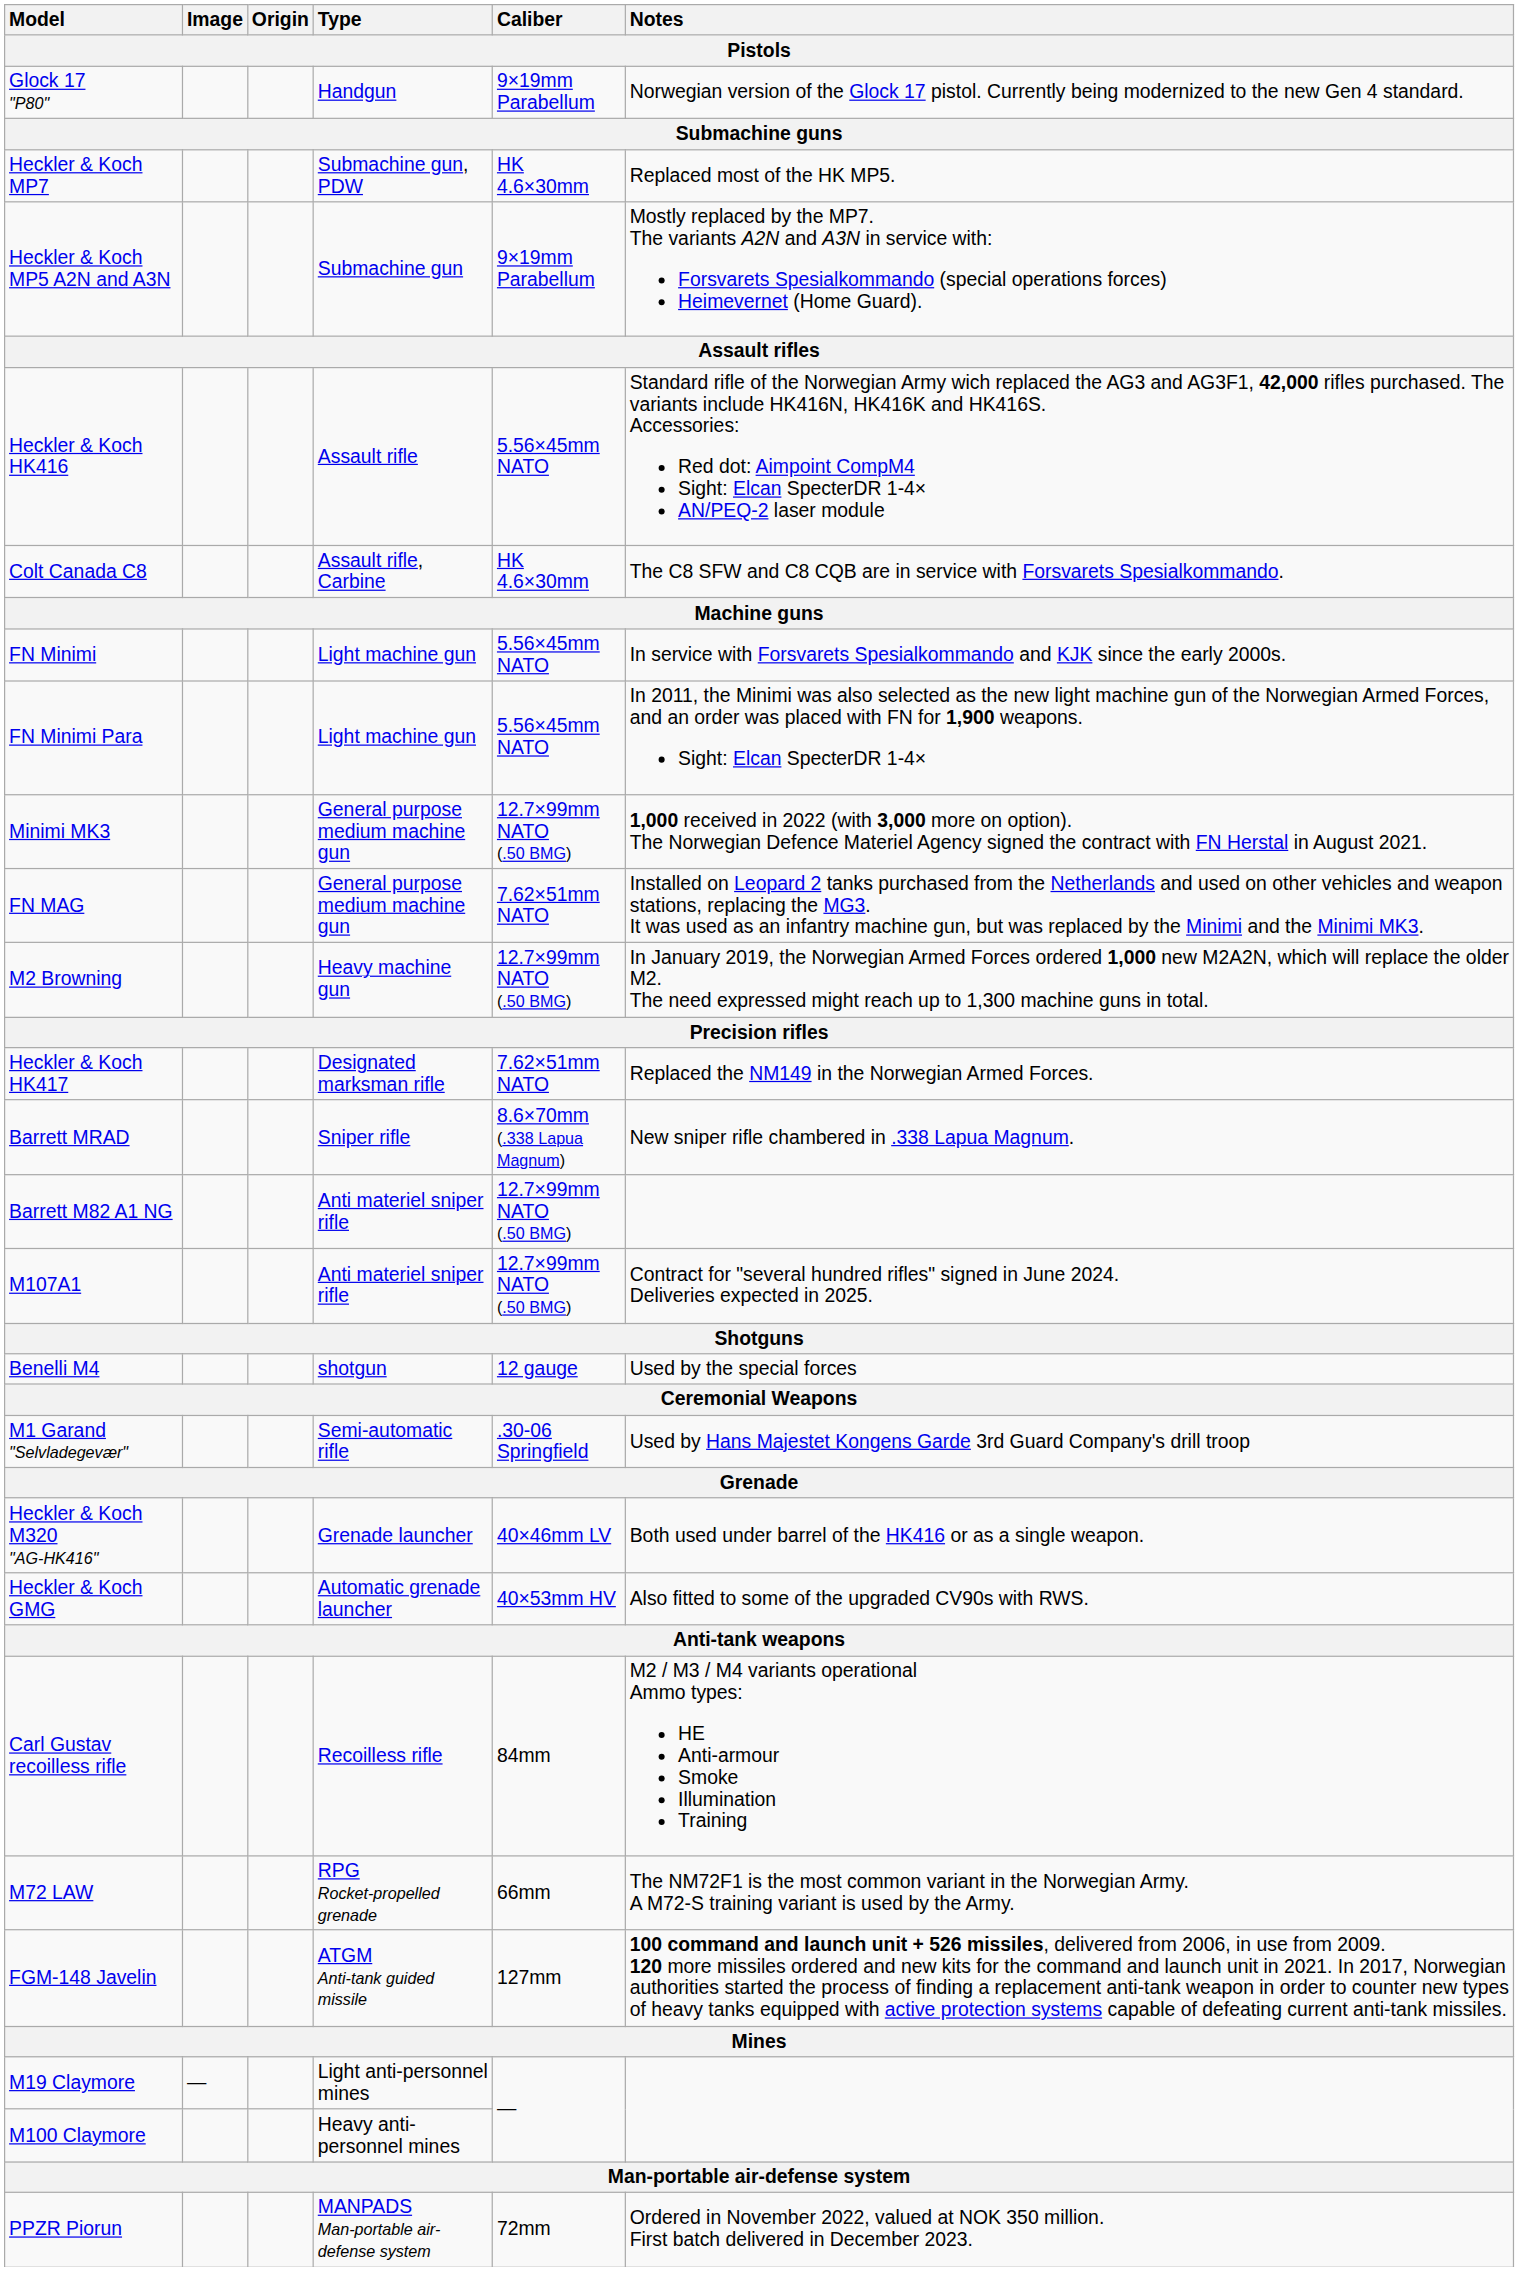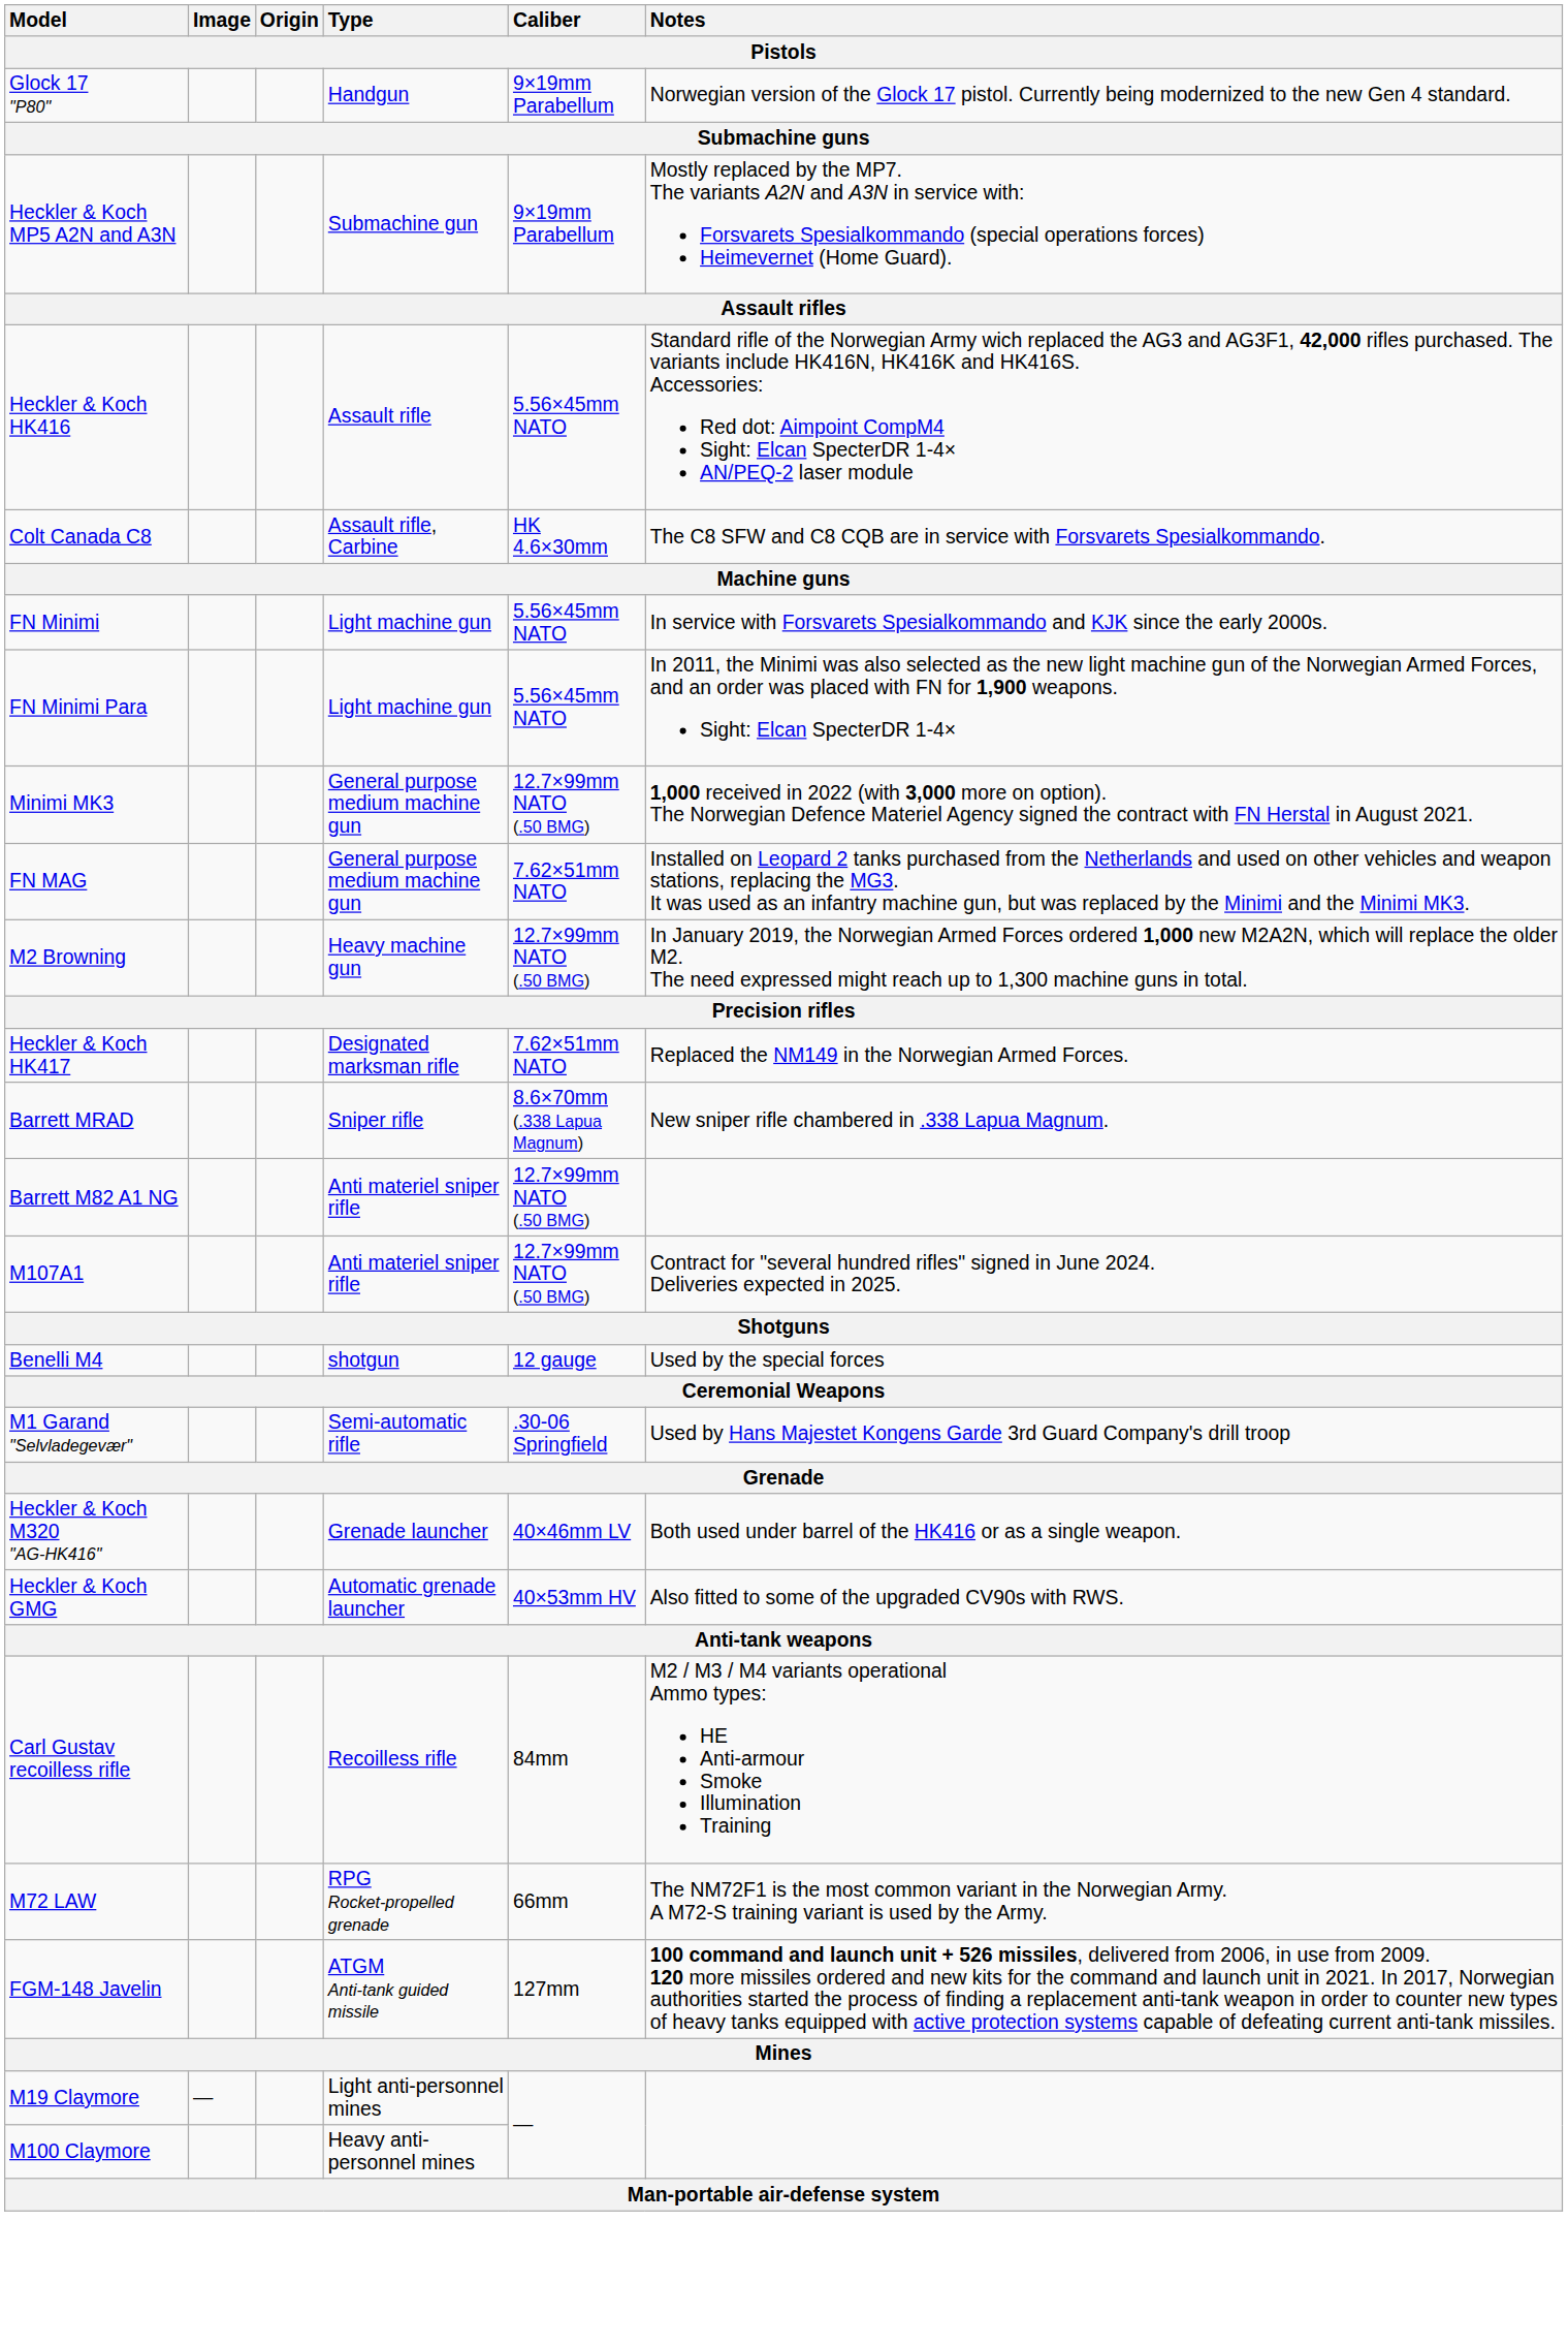 <table class="wikitable">
 <tr>
 <th style="text-align:left;">Model</th>
 <th style="text-align:left;">Image</th>
 <th style="text-align:left;">Origin</th>
 <th style="text-align:left;">Type</th>
 <th style="text-align:left;">Caliber</th>
 <th style="text-align:left;">Notes</th>
 </tr>
 <tr>
 <th colspan="6">Pistols</th>
 </tr>
 <tr>
 <td><a href='#'>Glock 17</a><br><em><small>"P80"</small></em></td>
 <td></td>
 <td></td>
 <td><a href='#'>Handgun</a></td>
 <td><a href='#'>9×19mm Parabellum</a></td>
 <td>Norwegian version of the <a href='#'>Glock 17</a> pistol. Currently being modernized to the new Gen 4 standard.</td>
 </tr>
 <tr>
 <th colspan="6">Submachine guns</th>
-</tr>
-<tr>
-<td><a href='#'>Heckler & Koch MP7</a></td>
-<td></td>
-<td></td>
-<td><a href='#'>Submachine gun</a>, <a href='#'>PDW</a></td>
-<td><a href='#'>HK 4.6×30mm</a></td>
-<td>Replaced most of the HK MP5.</td>
 </tr>
 <tr>
 <td><a href='#'>Heckler & Koch MP5 A2N and A3N</a></td>
 <td></td>
 <td></td>
 <td><a href='#'>Submachine gun</a></td>
 <td><a href='#'>9×19mm Parabellum</a></td>
 <td>Mostly replaced by the MP7.<br>The variants <em>A2N</em> and <em>A3N</em> in service with:<ul><li><a href='#'>Forsvarets Spesialkommando</a> (special operations forces)</li><li><a href='#'>Heimevernet</a> (Home Guard).</li></ul></td>
 </tr>
 <tr>
 <th colspan="6">Assault rifles</th>
 </tr>
 <tr>
 <td><a href='#'>Heckler & Koch HK416</a></td>
 <td></td>
 <td></td>
 <td><a href='#'>Assault rifle</a></td>
 <td><a href='#'>5.56×45mm NATO</a></td>
 <td>Standard rifle of the Norwegian Army wich replaced the AG3 and AG3F1, <strong>42,000</strong> rifles purchased. The variants include HK416N, HK416K and HK416S.<br>Accessories:<ul><li>Red dot: <a href='#'>Aimpoint CompM4</a></li><li>Sight: <a href='#'>Elcan</a> SpecterDR 1-4×</li><li><a href='#'>AN/PEQ-2</a> laser module</li></ul></td>
 </tr>
 <tr>
 <td><a href='#'>Colt Canada C8</a></td>
 <td></td>
 <td></td>
 <td><a href='#'>Assault rifle</a>, <a href='#'>Carbine</a></td>
 <td><a href='#'>HK 4.6×30mm</a></td>
 <td>The C8 SFW and C8 CQB are in service with <a href='#'>Forsvarets Spesialkommando</a>.</td>
 </tr>
 <tr>
 <th colspan="6">Machine guns</th>
 </tr>
 <tr>
 <td><a href='#'>FN Minimi</a></td>
 <td></td>
 <td></td>
 <td><a href='#'>Light machine gun</a></td>
 <td><a href='#'>5.56×45mm NATO</a></td>
 <td>In service with <a href='#'>Forsvarets Spesialkommando</a> and <a href='#'>KJK</a> since the early 2000s.</td>
 </tr>
 <tr>
 <td><a href='#'>FN Minimi Para</a></td>
 <td></td>
 <td></td>
 <td><a href='#'>Light machine gun</a></td>
 <td><a href='#'>5.56×45mm NATO</a></td>
 <td>In 2011, the Minimi was also selected as the new light machine gun of the Norwegian Armed Forces, and an order was placed with FN for <strong>1,900</strong> weapons.<br><ul><li>Sight: <a href='#'>Elcan</a> SpecterDR 1-4×</li></ul></td>
 </tr>
 <tr>
 <td><a href='#'>Minimi MK3</a></td>
 <td></td>
 <td></td>
 <td><a href='#'>General purpose</a> <a href='#'>medium machine gun</a></td>
 <td><a href='#'>12.7×99mm NATO</a><br><small>(<a href='#'>.50 BMG</a>)</small></td>
 <td><strong>1,000</strong> received in 2022 (with <strong>3,000</strong> more on option).<br>The Norwegian Defence Materiel Agency signed the contract with <a href='#'>FN Herstal</a> in August 2021.</td>
 </tr>
 <tr>
 <td><a href='#'>FN MAG</a></td>
 <td></td>
 <td></td>
 <td><a href='#'>General purpose</a> <a href='#'>medium machine gun</a></td>
 <td><a href='#'>7.62×51mm NATO</a></td>
 <td>Installed on <a href='#'>Leopard 2</a> tanks purchased from the <a href='#'>Netherlands</a> and used on other vehicles and weapon stations, replacing the <a href='#'>MG3</a>.<br>It was used as an infantry machine gun, but was replaced by the <a href='#'>Minimi</a> and the <a href='#'>Minimi MK3</a>.</td>
 </tr>
 <tr>
 <td><a href='#'>M2 Browning</a></td>
 <td></td>
 <td></td>
 <td><a href='#'>Heavy machine gun</a></td>
 <td><a href='#'>12.7×99mm NATO</a><br><small>(<a href='#'>.50 BMG</a>)</small></td>
 <td>In January 2019, the Norwegian Armed Forces ordered <strong>1,000</strong> new M2A2N, which will replace the older M2.<br>The need expressed might reach up to 1,300 machine guns in total.</td>
 </tr>
 <tr>
 <th colspan="6">Precision rifles</th>
 </tr>
 <tr>
 <td><a href='#'>Heckler & Koch HK417</a></td>
 <td></td>
 <td></td>
 <td><a href='#'>Designated marksman rifle</a></td>
 <td><a href='#'>7.62×51mm NATO</a></td>
 <td>Replaced the <a href='#'>NM149</a> in the Norwegian Armed Forces.</td>
 </tr>
 <tr>
 <td><a href='#'>Barrett MRAD</a></td>
 <td></td>
 <td></td>
 <td><a href='#'>Sniper rifle</a></td>
 <td><a href='#'>8.6×70mm</a><br><small>(<a href='#'>.338 Lapua Magnum</a>)</small></td>
 <td>New sniper rifle chambered in <a href='#'>.338 Lapua Magnum</a>.</td>
 </tr>
 <tr>
 <td><a href='#'>Barrett M82 A1 NG</a></td>
 <td></td>
 <td></td>
 <td><a href='#'>Anti materiel sniper rifle</a></td>
 <td><a href='#'>12.7×99mm NATO</a><br><small>(<a href='#'>.50 BMG</a>)</small></td>
 <td></td>
 </tr>
 <tr>
 <td><a href='#'>M107A1</a></td>
 <td></td>
 <td></td>
 <td><a href='#'>Anti materiel sniper rifle</a></td>
 <td><a href='#'>12.7×99mm NATO</a><br><small>(<a href='#'>.50 BMG</a>)</small></td>
 <td>Contract for "several hundred rifles" signed in June 2024.<br>Deliveries expected in 2025.</td>
 </tr>
 <tr>
 <th colspan="6">Shotguns</th>
 </tr>
 <tr>
 <td><a href='#'>Benelli M4</a></td>
 <td></td>
 <td><small></small></td>
 <td><a href='#'>shotgun</a></td>
 <td><a href='#'>12 gauge</a></td>
 <td>Used by the special forces</td>
 </tr>
 <tr>
 <th colspan="6">Ceremonial Weapons</th>
 </tr>
 <tr>
 <td><a href='#'>M1 Garand</a> <em><small>"Selvladegevær"</small></em></td>
 <td></td>
 <td></td>
 <td><a href='#'>Semi-automatic rifle</a></td>
 <td><a href='#'>.30-06 Springfield</a></td>
 <td>Used by <a href='#'>Hans Majestet Kongens Garde</a> 3rd Guard Company's drill troop </td>
 </tr>
 <tr>
 <th colspan="6">Grenade</th>
 </tr>
 <tr>
 <td><a href='#'>Heckler & Koch M320</a><br><em><small>"AG-HK416"</small></em></td>
 <td><br></td>
 <td></td>
 <td><a href='#'>Grenade launcher</a></td>
 <td><a href='#'>40×46mm LV</a></td>
 <td>Both used under barrel of the <a href='#'>HK416</a> or as a single weapon.</td>
 </tr>
 <tr>
 <td><a href='#'>Heckler & Koch GMG</a></td>
 <td></td>
 <td></td>
 <td><a href='#'>Automatic grenade launcher</a></td>
 <td><a href='#'>40×53mm HV</a></td>
 <td>Also fitted to some of the upgraded CV90s with RWS.</td>
 </tr>
 <tr>
 <th colspan="6">Anti-tank weapons</th>
 </tr>
 <tr>
 <td><a href='#'>Carl Gustav recoilless rifle</a></td>
 <td></td>
 <td></td>
 <td><a href='#'>Recoilless rifle</a></td>
 <td>84mm</td>
 <td>M2 / M3 / M4 variants operational <br>Ammo types:<ul><li>HE</li><li>Anti-armour</li><li>Smoke</li><li>Illumination</li><li>Training</li></ul></td>
 </tr>
 <tr>
 <td><a href='#'>M72 LAW</a></td>
 <td></td>
 <td><br></td>
 <td><a href='#'>RPG</a><br><em><small>Rocket-propelled grenade</small></em></td>
 <td>66mm</td>
 <td>The NM72F1 is the most common variant in the Norwegian Army.<br>A M72-S training variant is used by the Army.</td>
 </tr>
 <tr>
 <td><a href='#'>FGM-148 Javelin</a></td>
 <td></td>
 <td></td>
 <td><a href='#'>ATGM</a><br><em><small>Anti-tank guided missile</small></em></td>
 <td>127mm</td>
 <td><strong>100 command and launch unit + 526 missiles</strong>, delivered from 2006, in use from 2009.<br><strong>120</strong> more missiles ordered and new kits for the command and launch unit in 2021. In 2017, Norwegian authorities started the process of finding a replacement anti-tank weapon in order to counter new types of heavy tanks equipped with <a href='#'>active protection systems</a> capable of defeating current anti-tank missiles.</td>
 </tr>
 <tr>
 <th colspan="6">Mines</th>
 </tr>
 <tr>
 <td><a href='#'>M19 Claymore</a></td>
 <td>—</td>
 <td></td>
 <td>Light anti-personnel mines</td>
 <td rowspan="2">—</td>
 <td rowspan="2"></td>
 </tr>
 <tr>
 <td><a href='#'>M100 Claymore</a></td>
 <td></td>
 <td></td>
 <td>Heavy anti-personnel mines</td>
 </tr>
 <tr>
 <th colspan="6">Man-portable air-defense system</th>
 </tr>
-<tr>
-<td><a href='#'>PPZR Piorun</a></td>
-<td></td>
-<td></td>
-<td><a href='#'>MANPADS</a><br><em><small>Man-portable air-defense system</small></em></td>
-<td>72mm</td>
-<td>Ordered in November 2022, valued at NOK 350 million.<br>First batch delivered in December 2023.</td>
-</tr>
 </table>
